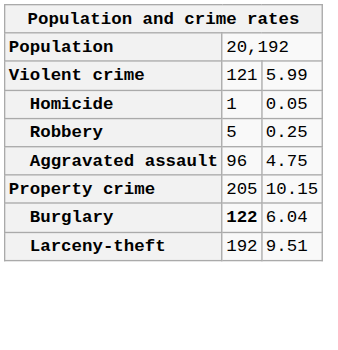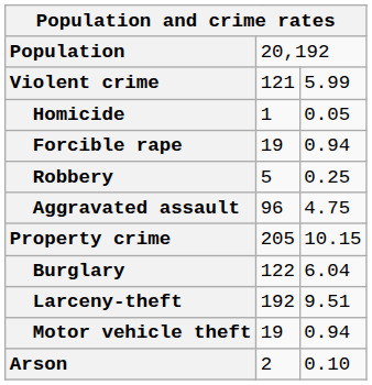 <table class="wikitable collapsible collapsed">
 <tr>
 <th colspan="3">Population and crime rates</th>
 </tr>
 <tr>
 <th scope="row" style="text-align: left;">Population</th>
 <td colspan="2">20,192</td>
 </tr>
 <tr>
 <th scope="row" style="text-align: left;">Violent crime</th>
 <td>121</td>
 <td>5.99</td>
 </tr>
 <tr>
 <th scope="row" style="text-align: left;">  Homicide</th>
 <td>1</td>
 <td>0.05</td>
 </tr>
 <tr>
+<th scope="row" style="text-align: left;">  Forcible rape</th>
+<td>19</td>
+<td>0.94</td>
+</tr>
+<tr>
 <th scope="row" style="text-align: left;">  Robbery</th>
 <td>5</td>
 <td>0.25</td>
 </tr>
 <tr>
 <th scope="row" style="text-align: left;">  Aggravated assault</th>
 <td>96</td>
 <td>4.75</td>
 </tr>
 <tr>
 <th scope="row" style="text-align: left;">Property crime</th>
 <td>205</td>
 <td>10.15</td>
 </tr>
 <tr>
 <th scope="row" style="text-align: left;">  Burglary</th>
-<td><strong>122</strong></td>
+<td>122</td>
 <td>6.04</td>
 </tr>
 <tr>
 <th scope="row" style="text-align: left;">  Larceny-theft</th>
 <td>192</td>
 <td>9.51</td>
 </tr>
+<tr>
+<th scope="row" style="text-align: left;">  Motor vehicle theft</th>
+<td>19</td>
+<td>0.94</td>
+</tr>
+<tr>
+<th scope="row" style="text-align: left;">Arson</th>
+<td>2</td>
+<td>0.10</td>
+</tr>
 </table>
